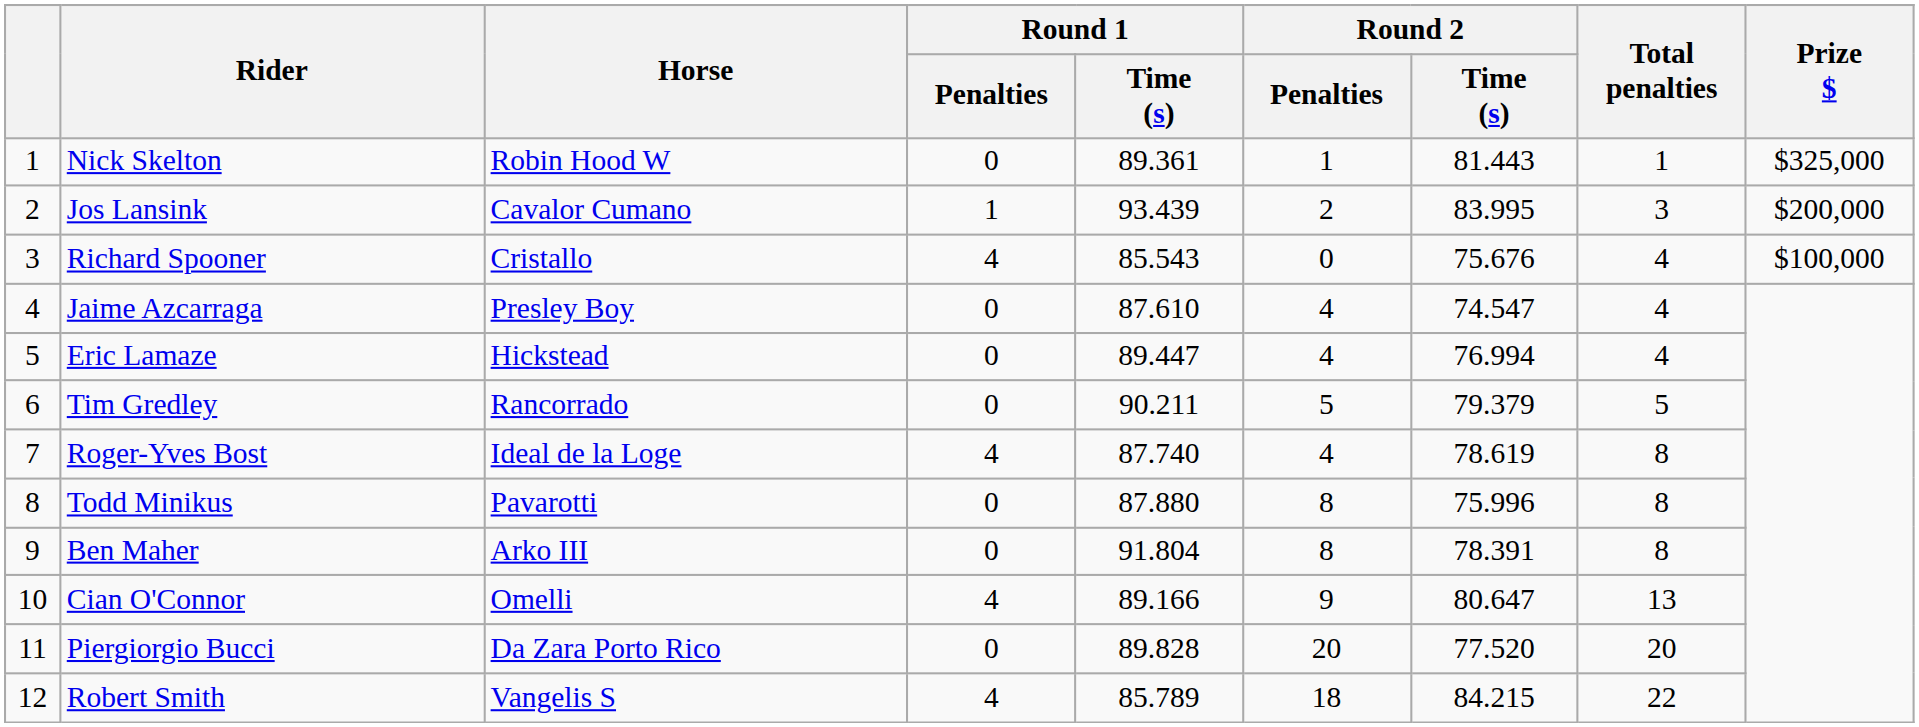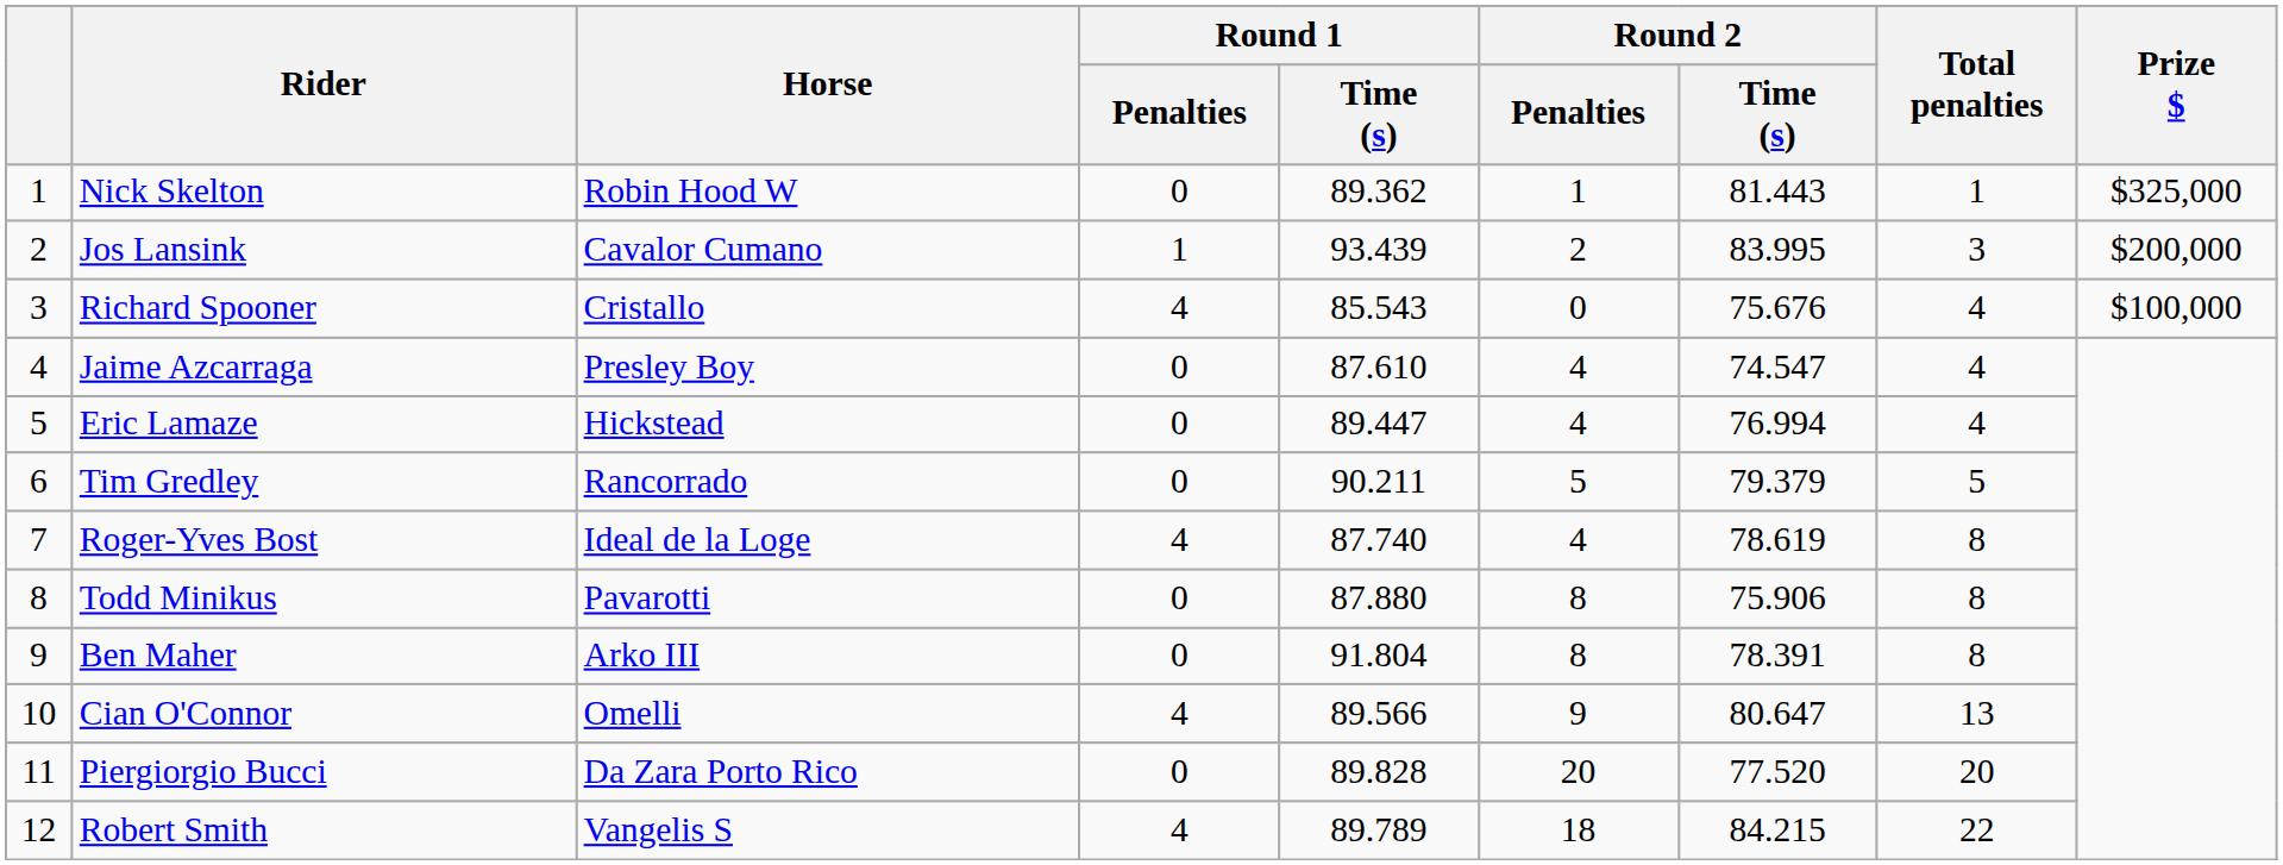 <table class="wikitable" style="font-size: 90%">
 <tr>
 <th rowspan=2 width=20></th>
 <th rowspan=2 width=200>Rider</th>
 <th rowspan=2 width=200>Horse</th>
 <th colspan=2>Round 1</th>
 <th colspan=2>Round 2</th>
 <th rowspan=2 width=75>Total penalties</th>
 <th rowspan=2 width=75>Prize<br><a href='#'>$</a></th>
 </tr>
 <tr>
 <th width=75>Penalties</th>
 <th width=75>Time<br>(<a href='#'>s</a>)</th>
 <th width=75>Penalties</th>
 <th width=75>Time<br>(<a href='#'>s</a>)</th>
 </tr>
 <tr>
 <td align=center>1</td>
 <td> <a href='#'>Nick Skelton</a></td>
 <td><a href='#'>Robin Hood W</a></td>
 <td align=center>0</td>
-<td align=center>89.361</td>
+<td align=center>89.362</td>
 <td align=center>1</td>
 <td align=center>81.443</td>
 <td align=center>1</td>
 <td align=center>$325,000</td>
 </tr>
 <tr>
 <td align=center>2</td>
 <td> <a href='#'>Jos Lansink</a></td>
 <td><a href='#'>Cavalor Cumano</a></td>
 <td align=center>1</td>
 <td align=center>93.439</td>
 <td align=center>2</td>
 <td align=center>83.995</td>
 <td align=center>3</td>
 <td align=center>$200,000</td>
 </tr>
 <tr>
 <td align=center>3</td>
 <td> <a href='#'>Richard Spooner</a></td>
 <td><a href='#'>Cristallo</a></td>
 <td align=center>4</td>
 <td align=center>85.543</td>
 <td align=center>0</td>
 <td align=center>75.676</td>
 <td align=center>4</td>
 <td align=center>$100,000</td>
 </tr>
 <tr>
 <td align=center>4</td>
 <td> <a href='#'>Jaime Azcarraga</a></td>
 <td><a href='#'>Presley Boy</a></td>
 <td align=center>0</td>
 <td align=center>87.610</td>
 <td align=center>4</td>
 <td align=center>74.547</td>
 <td align=center>4</td>
 </tr>
 <tr>
 <td align=center>5</td>
 <td> <a href='#'>Eric Lamaze</a></td>
 <td><a href='#'>Hickstead</a></td>
 <td align=center>0</td>
 <td align=center>89.447</td>
 <td align=center>4</td>
 <td align=center>76.994</td>
 <td align=center>4</td>
 </tr>
 <tr>
 <td align=center>6</td>
 <td> <a href='#'>Tim Gredley</a></td>
 <td><a href='#'>Rancorrado</a></td>
 <td align=center>0</td>
 <td align=center>90.211</td>
 <td align=center>5</td>
 <td align=center>79.379</td>
 <td align=center>5</td>
 </tr>
 <tr>
 <td align=center>7</td>
 <td> <a href='#'>Roger-Yves Bost</a></td>
 <td><a href='#'>Ideal de la Loge</a></td>
 <td align=center>4</td>
 <td align=center>87.740</td>
 <td align=center>4</td>
 <td align=center>78.619</td>
 <td align=center>8</td>
 </tr>
 <tr>
 <td align=center>8</td>
 <td> <a href='#'>Todd Minikus</a></td>
 <td><a href='#'>Pavarotti</a></td>
 <td align=center>0</td>
 <td align=center>87.880</td>
 <td align=center>8</td>
-<td align=center>75.996</td>
+<td align=center>75.906</td>
 <td align=center>8</td>
 </tr>
 <tr>
 <td align=center>9</td>
 <td> <a href='#'>Ben Maher</a></td>
 <td><a href='#'>Arko III</a></td>
 <td align=center>0</td>
 <td align=center>91.804</td>
 <td align=center>8</td>
 <td align=center>78.391</td>
 <td align=center>8</td>
 </tr>
 <tr>
 <td align=center>10</td>
 <td> <a href='#'>Cian O'Connor</a></td>
 <td><a href='#'>Omelli</a></td>
 <td align=center>4</td>
-<td align=center>89.166</td>
+<td align=center>89.566</td>
 <td align=center>9</td>
 <td align=center>80.647</td>
 <td align=center>13</td>
 </tr>
 <tr>
 <td align=center>11</td>
 <td> <a href='#'>Piergiorgio Bucci</a></td>
 <td><a href='#'>Da Zara Porto Rico</a></td>
 <td align=center>0</td>
 <td align=center>89.828</td>
 <td align=center>20</td>
 <td align=center>77.520</td>
 <td align=center>20</td>
 </tr>
 <tr>
 <td align=center>12</td>
 <td> <a href='#'>Robert Smith</a></td>
 <td><a href='#'>Vangelis S</a></td>
 <td align=center>4</td>
-<td align=center>85.789</td>
+<td align=center>89.789</td>
 <td align=center>18</td>
 <td align=center>84.215</td>
 <td align=center>22</td>
 </tr>
 </table>
